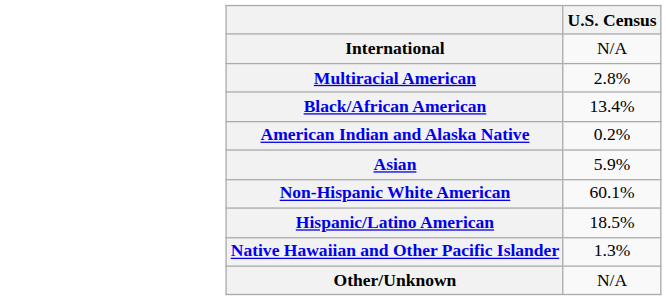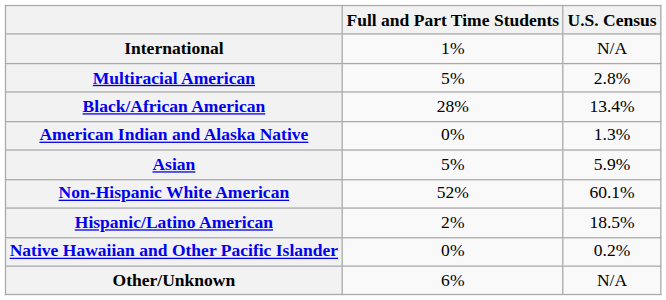 <table style="text-align:center; float:right; font-size:85%; margin-left:2em; margin:10px;"  class="wikitable">
 <tr>
 <th></th>
+<th>Full and Part Time Students</th>
 <th>U.S. Census</th>
 </tr>
 <tr>
 <th>International</th>
+<td>1%</td>
 <td>N/A</td>
 </tr>
 <tr>
 <th><a href='#'>Multiracial American</a></th>
+<td>5%</td>
 <td>2.8%</td>
 </tr>
 <tr>
 <th><a href='#'>Black/African American</a></th>
+<td>28%</td>
 <td>13.4%</td>
 </tr>
 <tr>
 <th><a href='#'>American Indian and Alaska Native</a></th>
-<td>0.2%</td>
+<td>0%</td>
+<td>1.3%</td>
 </tr>
 <tr>
 <th><a href='#'>Asian</a></th>
+<td>5%</td>
 <td>5.9%</td>
 </tr>
 <tr>
 <th><a href='#'>Non-Hispanic White American</a></th>
+<td>52%</td>
 <td>60.1%</td>
 </tr>
 <tr>
 <th><a href='#'>Hispanic/Latino American</a></th>
+<td>2%</td>
 <td>18.5%</td>
 </tr>
 <tr>
 <th><a href='#'>Native Hawaiian and Other Pacific Islander</a></th>
-<td>1.3%</td>
+<td>0%</td>
+<td>0.2%</td>
 </tr>
 <tr>
 <th>Other/Unknown</th>
+<td>6%</td>
 <td>N/A</td>
 </tr>
 </table>
